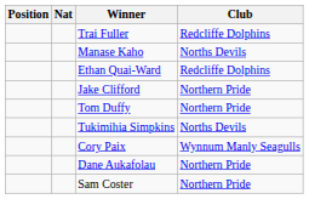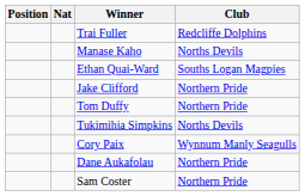 <table class="wikitable">
 <tr>
 <th>Position</th>
 <th>Nat</th>
 <th>Winner</th>
 <th>Club</th>
 </tr>
 <tr>
 <td></td>
 <td></td>
 <td><a href='#'>Trai Fuller</a></td>
 <td> <a href='#'>Redcliffe Dolphins</a></td>
 </tr>
 <tr>
 <td></td>
 <td></td>
 <td><a href='#'>Manase Kaho</a></td>
 <td> <a href='#'>Norths Devils</a></td>
 </tr>
 <tr>
 <td></td>
 <td></td>
 <td><a href='#'>Ethan Quai-Ward</a></td>
-<td> <a href='#'>Redcliffe Dolphins</a></td>
+<td> <a href='#'>Souths Logan Magpies</a></td>
 </tr>
 <tr>
 <td></td>
 <td></td>
 <td><a href='#'>Jake Clifford</a></td>
 <td> <a href='#'>Northern Pride</a></td>
 </tr>
 <tr>
 <td></td>
 <td></td>
 <td><a href='#'>Tom Duffy</a></td>
 <td> <a href='#'>Northern Pride</a></td>
 </tr>
 <tr>
 <td></td>
 <td></td>
 <td><a href='#'>Tukimihia Simpkins</a></td>
 <td> <a href='#'>Norths Devils</a></td>
 </tr>
 <tr>
 <td></td>
 <td></td>
 <td><a href='#'>Cory Paix</a></td>
 <td> <a href='#'>Wynnum Manly Seagulls</a></td>
 </tr>
 <tr>
 <td></td>
 <td></td>
 <td><a href='#'>Dane Aukafolau</a></td>
 <td> <a href='#'>Northern Pride</a></td>
 </tr>
 <tr>
 <td></td>
 <td></td>
 <td>Sam Coster</td>
 <td> <a href='#'>Northern Pride</a></td>
 </tr>
 </table>
